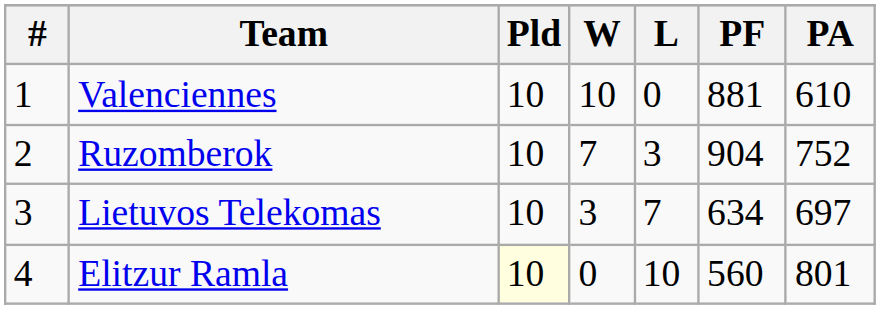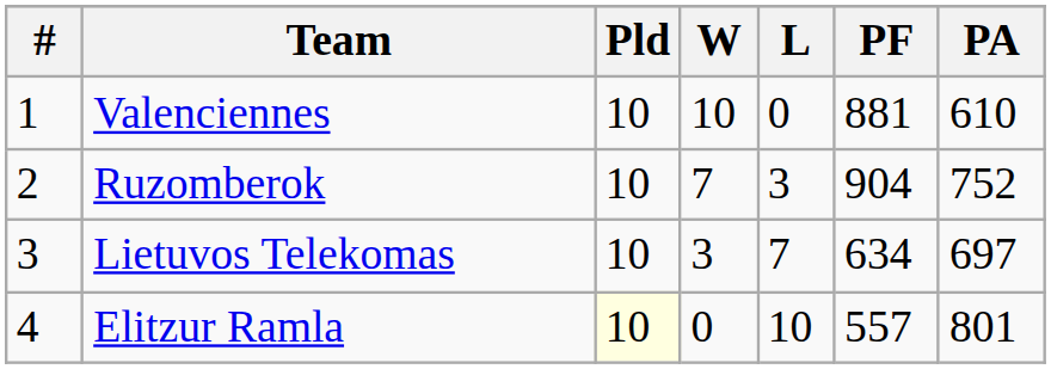 <table class=wikitable>
 <tr align=center>
 </tr>
 <tr>
 <th width=20>#</th>
 <th width=175>Team</th>
 <th width=20>Pld</th>
 <th width=20>W</th>
 <th width=20>L</th>
 <th width=30>PF</th>
 <th width=30>PA</th>
 </tr>
 <tr>
 <td>1</td>
 <td align="left"> <a href='#'>Valenciennes</a></td>
 <td>10</td>
 <td>10</td>
 <td>0</td>
 <td>881</td>
 <td>610</td>
 </tr>
 <tr>
 <td>2</td>
 <td align="left"> <a href='#'>Ruzomberok</a></td>
 <td>10</td>
 <td>7</td>
 <td>3</td>
 <td>904</td>
 <td>752</td>
 </tr>
 <tr>
 <td>3</td>
 <td align="left"> <a href='#'>Lietuvos Telekomas</a></td>
 <td>10</td>
 <td>3</td>
 <td>7</td>
 <td>634</td>
 <td>697</td>
 </tr>
 <tr>
 <td>4</td>
 <td align="left"> <a href='#'>Elitzur Ramla</a></td>
 <td style="background: lightyellow;">10</td>
 <td>0</td>
 <td>10</td>
-<td>560</td>
+<td>557</td>
 <td>801</td>
 </tr>
 </table>
